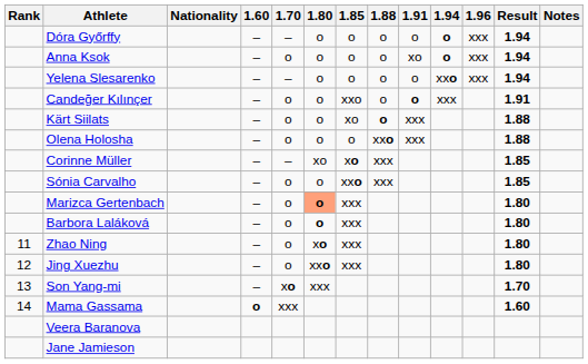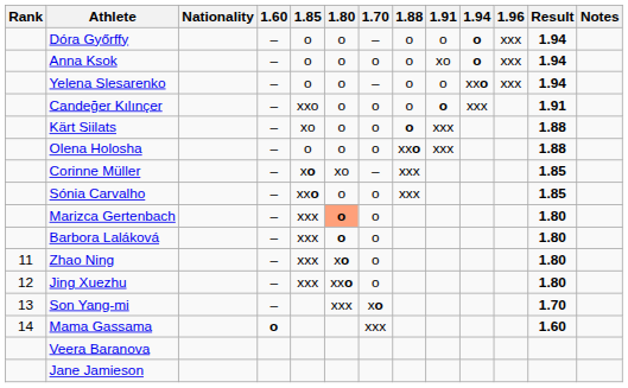 <table class="wikitable sortable" style="text-align:center;font-size:90%">
 <tr>
 <th>Rank</th>
 <th>Athlete</th>
 <th>Nationality</th>
 <th>1.60</th>
+<th>1.85</th>
+<th>1.80</th>
 <th>1.70</th>
-<th>1.80</th>
-<th>1.85</th>
 <th>1.88</th>
 <th>1.91</th>
 <th>1.94</th>
 <th>1.96</th>
 <th>Result</th>
 <th>Notes</th>
 </tr>
 <tr>
 <td></td>
 <td align=left><a href='#'>Dóra Győrffy</a></td>
 <td align=left></td>
 <td>–</td>
-<td>–</td>
 <td>o</td>
 <td>o</td>
+<td>–</td>
 <td>o</td>
 <td>o</td>
 <td><strong>o</strong></td>
 <td>xxx</td>
 <td><strong>1.94</strong></td>
 <td></td>
 </tr>
 <tr>
 <td></td>
 <td align=left><a href='#'>Anna Ksok</a></td>
 <td align=left></td>
 <td>–</td>
 <td>o</td>
 <td>o</td>
 <td>o</td>
 <td>o</td>
 <td>xo</td>
 <td><strong>o</strong></td>
 <td>xxx</td>
 <td><strong>1.94</strong></td>
 <td></td>
 </tr>
 <tr>
 <td></td>
 <td align=left><a href='#'>Yelena Slesarenko</a></td>
 <td align=left></td>
 <td>–</td>
-<td>–</td>
 <td>o</td>
 <td>o</td>
+<td>–</td>
 <td>o</td>
 <td>o</td>
 <td>xx<strong>o</strong></td>
 <td>xxx</td>
 <td><strong>1.94</strong></td>
 <td></td>
 </tr>
 <tr>
 <td></td>
 <td align=left><a href='#'>Candeğer Kılınçer</a></td>
 <td align=left></td>
 <td>–</td>
+<td>xxo</td>
 <td>o</td>
 <td>o</td>
-<td>xxo</td>
 <td>o</td>
 <td><strong>o</strong></td>
 <td>xxx</td>
 <td></td>
 <td><strong>1.91</strong></td>
 <td></td>
 </tr>
 <tr>
 <td></td>
 <td align=left><a href='#'>Kärt Siilats</a></td>
 <td align=left></td>
 <td>–</td>
+<td>xo</td>
 <td>o</td>
 <td>o</td>
-<td>xo</td>
 <td><strong>o</strong></td>
 <td>xxx</td>
 <td></td>
 <td></td>
 <td><strong>1.88</strong></td>
 <td></td>
 </tr>
 <tr>
 <td></td>
 <td align=left><a href='#'>Olena Holosha</a></td>
 <td align=left></td>
 <td>–</td>
 <td>o</td>
 <td>o</td>
 <td>o</td>
 <td>xx<strong>o</strong></td>
 <td>xxx</td>
 <td></td>
 <td></td>
 <td><strong>1.88</strong></td>
 <td></td>
 </tr>
 <tr>
 <td></td>
 <td align=left><a href='#'>Corinne Müller</a></td>
 <td align=left></td>
 <td>–</td>
+<td>x<strong>o</strong></td>
+<td>xo</td>
 <td>–</td>
-<td>xo</td>
-<td>x<strong>o</strong></td>
 <td>xxx</td>
 <td></td>
 <td></td>
 <td></td>
 <td><strong>1.85</strong></td>
 <td></td>
 </tr>
 <tr>
 <td></td>
 <td align=left><a href='#'>Sónia Carvalho</a></td>
 <td align=left></td>
 <td>–</td>
+<td>xx<strong>o</strong></td>
 <td>o</td>
 <td>o</td>
-<td>xx<strong>o</strong></td>
 <td>xxx</td>
 <td></td>
 <td></td>
 <td></td>
 <td><strong>1.85</strong></td>
 <td></td>
 </tr>
 <tr>
 <td></td>
 <td align=left><a href='#'>Marizca Gertenbach</a></td>
 <td align=left></td>
 <td>–</td>
+<td>xxx</td>
+<td style="background: lightsalmon;"><strong>o</strong></td>
 <td>o</td>
-<td style="background: lightsalmon;"><strong>o</strong></td>
-<td>xxx</td>
 <td></td>
 <td></td>
 <td></td>
 <td></td>
 <td><strong>1.80</strong></td>
 <td></td>
 </tr>
 <tr>
 <td></td>
 <td align=left><a href='#'>Barbora Laláková</a></td>
 <td align=left></td>
 <td>–</td>
+<td>xxx</td>
+<td><strong>o</strong></td>
 <td>o</td>
-<td><strong>o</strong></td>
-<td>xxx</td>
 <td></td>
 <td></td>
 <td></td>
 <td></td>
 <td><strong>1.80</strong></td>
 <td></td>
 </tr>
 <tr>
 <td>11</td>
 <td align=left><a href='#'>Zhao Ning</a></td>
 <td align=left></td>
 <td>–</td>
+<td>xxx</td>
+<td>x<strong>o</strong></td>
 <td>o</td>
-<td>x<strong>o</strong></td>
-<td>xxx</td>
 <td></td>
 <td></td>
 <td></td>
 <td></td>
 <td><strong>1.80</strong></td>
 <td></td>
 </tr>
 <tr>
 <td>12</td>
 <td align=left><a href='#'>Jing Xuezhu</a></td>
 <td align=left></td>
 <td>–</td>
+<td>xxx</td>
+<td>xx<strong>o</strong></td>
 <td>o</td>
-<td>xx<strong>o</strong></td>
-<td>xxx</td>
 <td></td>
 <td></td>
 <td></td>
 <td></td>
 <td><strong>1.80</strong></td>
 <td></td>
 </tr>
 <tr>
 <td>13</td>
 <td align=left><a href='#'>Son Yang-mi</a></td>
 <td align=left></td>
 <td>–</td>
+<td></td>
+<td>xxx</td>
 <td>x<strong>o</strong></td>
-<td>xxx</td>
-<td></td>
 <td></td>
 <td></td>
 <td></td>
 <td></td>
 <td><strong>1.70</strong></td>
 <td></td>
 </tr>
 <tr>
 <td>14</td>
 <td align=left><a href='#'>Mama Gassama</a></td>
 <td align=left></td>
 <td><strong>o</strong></td>
-<td>xxx</td>
 <td></td>
 <td></td>
+<td>xxx</td>
 <td></td>
 <td></td>
 <td></td>
 <td></td>
 <td><strong>1.60</strong></td>
 <td></td>
 </tr>
 <tr>
 <td></td>
 <td align=left><a href='#'>Veera Baranova</a></td>
 <td align=left></td>
 <td></td>
 <td></td>
 <td></td>
 <td></td>
 <td></td>
 <td></td>
 <td></td>
 <td></td>
 <td><strong></strong></td>
 <td></td>
 </tr>
 <tr>
 <td></td>
 <td align=left><a href='#'>Jane Jamieson</a></td>
 <td align=left></td>
 <td></td>
 <td></td>
 <td></td>
 <td></td>
 <td></td>
 <td></td>
 <td></td>
 <td></td>
 <td><strong></strong></td>
 <td></td>
 </tr>
 </table>
